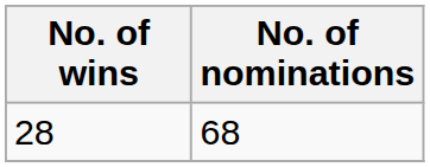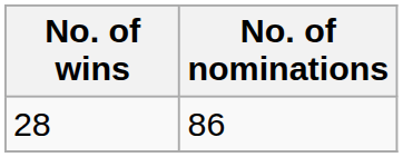 <table class="wikitable">
 <tr style="background:#ebf5ff;">
 <th style="width:75px;">No. of wins</th>
 <th style="width:75px;">No. of nominations</th>
 </tr>
 <tr>
 <td>28</td>
-<td>68</td>
+<td>86</td>
 </tr>
 <tr>
 </tr>
 </table>
